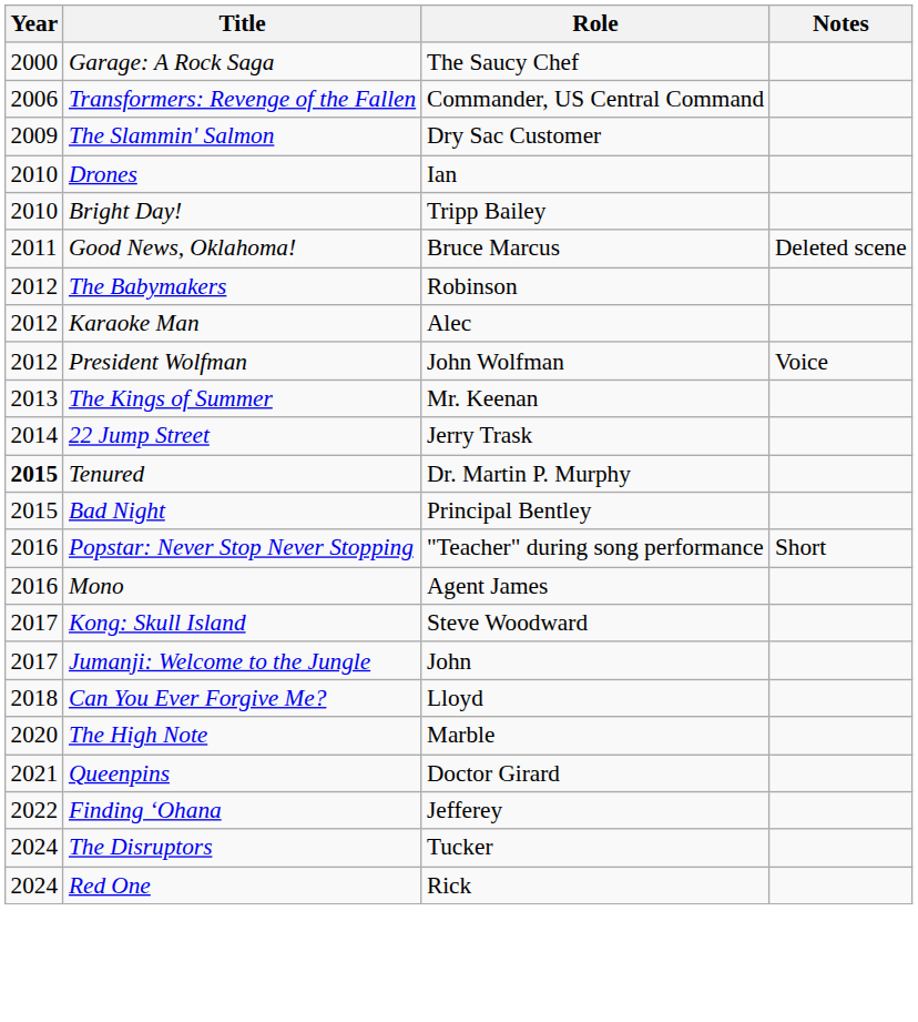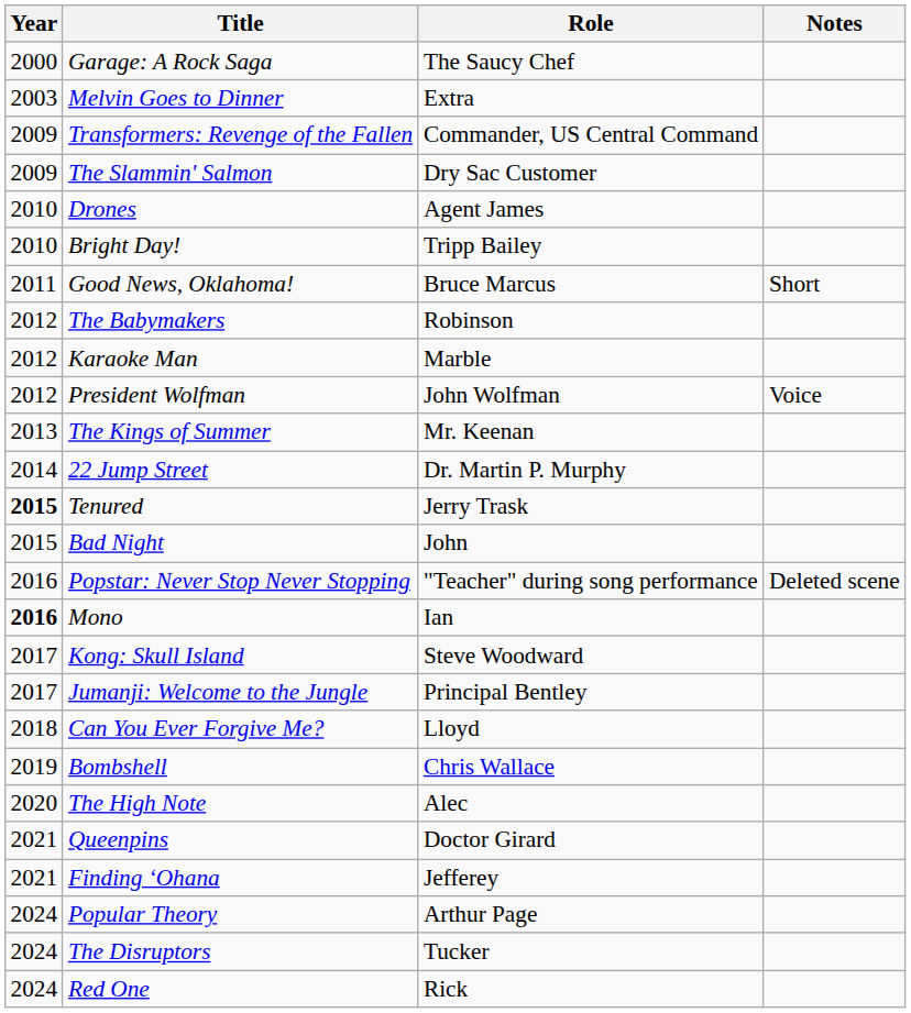 <table class="wikitable sortable">
 <tr>
 <th>Year</th>
 <th>Title</th>
 <th>Role</th>
 <th class="unsortable">Notes</th>
 </tr>
 <tr>
 <td>2000</td>
 <td><em>Garage: A Rock Saga</em></td>
 <td>The Saucy Chef</td>
 <td></td>
 </tr>
 <tr>
-<td>2006</td>
+<td>2003</td>
+<td><em><a href='#'>Melvin Goes to Dinner</a></em></td>
+<td>Extra</td>
+<td></td>
+</tr>
+<tr>
+<td>2009</td>
 <td><em><a href='#'>Transformers: Revenge of the Fallen</a></em></td>
 <td>Commander, US Central Command</td>
 <td></td>
 </tr>
 <tr>
 <td>2009</td>
 <td><em><a href='#'>The Slammin' Salmon</a></em></td>
 <td>Dry Sac Customer</td>
 <td></td>
 </tr>
 <tr>
 <td>2010</td>
 <td><em><a href='#'>Drones</a></em></td>
-<td>Ian</td>
+<td>Agent James</td>
 <td></td>
 </tr>
 <tr>
 <td>2010</td>
 <td><em>Bright Day!</em></td>
 <td>Tripp Bailey</td>
 <td></td>
 </tr>
 <tr>
 <td>2011</td>
 <td><em>Good News, Oklahoma!</em></td>
 <td>Bruce Marcus</td>
-<td>Deleted scene</td>
+<td>Short</td>
 </tr>
 <tr>
 <td>2012</td>
 <td><em><a href='#'>The Babymakers</a></em></td>
 <td>Robinson</td>
 <td></td>
 </tr>
 <tr>
 <td>2012</td>
 <td><em>Karaoke Man</em></td>
-<td>Alec</td>
+<td>Marble</td>
 <td></td>
 </tr>
 <tr>
 <td>2012</td>
 <td><em>President Wolfman</em></td>
 <td>John Wolfman</td>
 <td>Voice</td>
 </tr>
 <tr>
 <td>2013</td>
 <td><em><a href='#'>The Kings of Summer</a></em></td>
 <td>Mr. Keenan</td>
 <td></td>
 </tr>
 <tr>
 <td>2014</td>
 <td><em><a href='#'>22 Jump Street</a></em></td>
-<td>Jerry Trask</td>
+<td>Dr. Martin P. Murphy</td>
 <td></td>
 </tr>
 <tr>
 <td><strong>2015</strong></td>
 <td><em>Tenured</em></td>
-<td>Dr. Martin P. Murphy</td>
+<td>Jerry Trask</td>
 <td></td>
 </tr>
 <tr>
 <td>2015</td>
 <td><em><a href='#'>Bad Night</a></em></td>
-<td>Principal Bentley</td>
+<td>John</td>
 <td></td>
 </tr>
 <tr>
 <td>2016</td>
 <td><em><a href='#'>Popstar: Never Stop Never Stopping</a></em></td>
 <td>"Teacher" during song performance</td>
-<td>Short</td>
+<td>Deleted scene</td>
 </tr>
 <tr>
-<td>2016</td>
+<td><strong>2016</strong></td>
 <td><em>Mono</em></td>
-<td>Agent James</td>
+<td>Ian</td>
 <td></td>
 </tr>
 <tr>
 <td>2017</td>
 <td><em><a href='#'>Kong: Skull Island</a></em></td>
 <td>Steve Woodward</td>
 <td></td>
 </tr>
 <tr>
 <td>2017</td>
 <td><em><a href='#'>Jumanji: Welcome to the Jungle</a></em></td>
-<td>John</td>
+<td>Principal Bentley</td>
 <td></td>
 </tr>
 <tr>
 <td>2018</td>
 <td><em><a href='#'>Can You Ever Forgive Me?</a></em></td>
 <td>Lloyd</td>
 <td></td>
 </tr>
 <tr>
+<td>2019</td>
+<td><em><a href='#'>Bombshell</a></em></td>
+<td><a href='#'>Chris Wallace</a></td>
+<td></td>
+</tr>
+<tr>
 <td>2020</td>
 <td><em><a href='#'>The High Note</a></em></td>
-<td>Marble</td>
+<td>Alec</td>
 <td></td>
 </tr>
 <tr>
 <td>2021</td>
 <td><em><a href='#'>Queenpins</a></em></td>
 <td>Doctor Girard</td>
 <td></td>
 </tr>
 <tr>
-<td>2022</td>
+<td>2021</td>
 <td><em><a href='#'>Finding ʻOhana</a></em></td>
 <td>Jefferey</td>
+<td></td>
+</tr>
+<tr>
+<td>2024</td>
+<td><em><a href='#'>Popular Theory</a></em></td>
+<td>Arthur Page</td>
 <td></td>
 </tr>
 <tr>
 <td>2024</td>
 <td><em><a href='#'>The Disruptors</a></em></td>
 <td>Tucker</td>
 <td></td>
 </tr>
 <tr>
 <td>2024</td>
 <td><em><a href='#'>Red One</a></em></td>
 <td>Rick</td>
 <td></td>
 </tr>
 </table>
